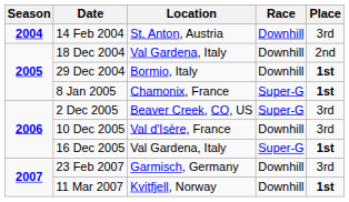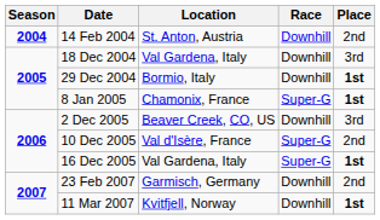 <table class="wikitable">
 <tr>
 <th>Season</th>
 <th>Date</th>
 <th>Location</th>
 <th>Race</th>
 <th>Place</th>
 </tr>
 <tr>
 <td rowspan=1 align=center><strong><a href='#'>2004</a></strong></td>
 <td>14 Feb 2004</td>
 <td><a href='#'>St. Anton</a>, Austria</td>
 <td align=center><a href='#'>Downhill</a></td>
-<td align=center>3rd</td>
+<td align=center>2nd</td>
 </tr>
 <tr>
 <td rowspan=3 align=center><strong><a href='#'>2005</a></strong></td>
 <td>18 Dec 2004</td>
 <td><a href='#'>Val Gardena</a>, Italy</td>
 <td align=center>Downhill</td>
-<td align=center>2nd</td>
+<td align=center>3rd</td>
 </tr>
 <tr>
 <td>29 Dec 2004</td>
 <td><a href='#'>Bormio</a>, Italy</td>
 <td align=center>Downhill</td>
 <td align=center><strong>1st</strong></td>
 </tr>
 <tr>
 <td>8 Jan 2005</td>
 <td><a href='#'>Chamonix</a>, France</td>
 <td align=center><a href='#'>Super-G</a></td>
 <td align=center><strong>1st</strong></td>
 </tr>
 <tr>
 <td rowspan=3 align=center><strong><a href='#'>2006</a></strong></td>
 <td>2 Dec 2005</td>
 <td><a href='#'>Beaver Creek</a>, <a href='#'>CO</a>, US</td>
-<td align=center><a href='#'>Super-G</a></td>
+<td align=center>Downhill</td>
 <td align=center>3rd</td>
 </tr>
 <tr>
 <td>10 Dec 2005</td>
 <td><a href='#'>Val d'Isère</a>, France</td>
-<td align=center>Downhill</td>
-<td align=center>3rd</td>
+<td align=center><a href='#'>Super-G</a></td>
+<td align=center>2nd</td>
 </tr>
 <tr>
 <td>16 Dec 2005</td>
 <td>Val Gardena, Italy</td>
 <td align=center><a href='#'>Super-G</a></td>
 <td align=center><strong>1st</strong></td>
 </tr>
 <tr>
 <td rowspan=2 align=center><strong><a href='#'>2007</a></strong></td>
 <td>23 Feb 2007</td>
 <td><a href='#'>Garmisch</a>, Germany</td>
 <td align=center>Downhill</td>
-<td align=center>3rd</td>
+<td align=center>2nd</td>
 </tr>
 <tr>
 <td>11 Mar 2007</td>
 <td><a href='#'>Kvitfjell</a>, Norway</td>
 <td align=center>Downhill</td>
 <td align=center><strong>1st</strong></td>
 </tr>
 </table>
